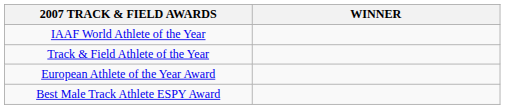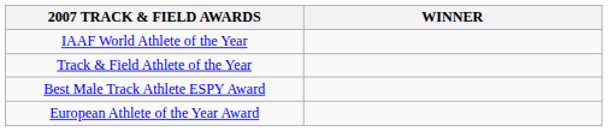 <table class="wikitable" style="border-collapse: collapse; font-size: 90%;">
 <tr>
 <th align="center" style="width: 20em">2007 TRACK & FIELD AWARDS</th>
 <th align="center" style="width: 20em">WINNER</th>
 </tr>
 <tr>
 <td align="center"><a href='#'>IAAF World Athlete of the Year</a></td>
 <td></td>
 </tr>
 <tr>
 <td align="center"><a href='#'>Track & Field Athlete of the Year</a></td>
 <td></td>
 </tr>
 <tr>
+<td align="center"><a href='#'>Best Male Track Athlete ESPY Award</a></td>
+<td></td>
+</tr>
+<tr>
 <td align="center"><a href='#'>European Athlete of the Year Award</a></td>
 <td></td>
 </tr>
-<tr>
-<td align="center"><a href='#'>Best Male Track Athlete ESPY Award</a></td>
-<td></td>
-</tr>
 </table>
